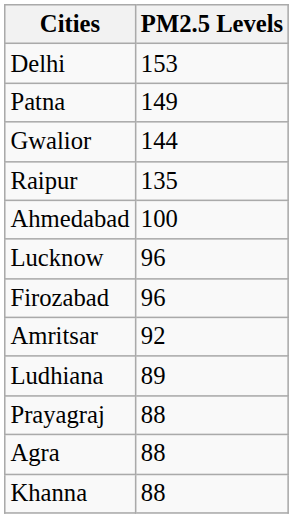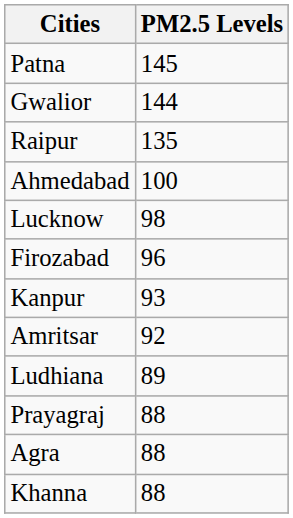 <table class="wikitable">
 <tr>
 <th>Cities</th>
 <th>PM2.5 Levels</th>
 </tr>
 <tr>
-<td>Delhi</td>
-<td>153</td>
-</tr>
-<tr>
 <td>Patna</td>
-<td>149</td>
+<td>145</td>
 </tr>
 <tr>
 <td>Gwalior</td>
 <td>144</td>
 </tr>
 <tr>
 <td>Raipur</td>
 <td>135</td>
 </tr>
 <tr>
 <td>Ahmedabad</td>
 <td>100</td>
 </tr>
 <tr>
 <td>Lucknow</td>
-<td>96</td>
+<td>98</td>
 </tr>
 <tr>
 <td>Firozabad</td>
 <td>96</td>
+</tr>
+<tr>
+<td>Kanpur</td>
+<td>93</td>
 </tr>
 <tr>
 <td>Amritsar</td>
 <td>92</td>
 </tr>
 <tr>
 <td>Ludhiana</td>
 <td>89</td>
 </tr>
 <tr>
 <td>Prayagraj</td>
 <td>88</td>
 </tr>
 <tr>
 <td>Agra</td>
 <td>88</td>
 </tr>
 <tr>
 <td>Khanna</td>
 <td>88</td>
 </tr>
 </table>
